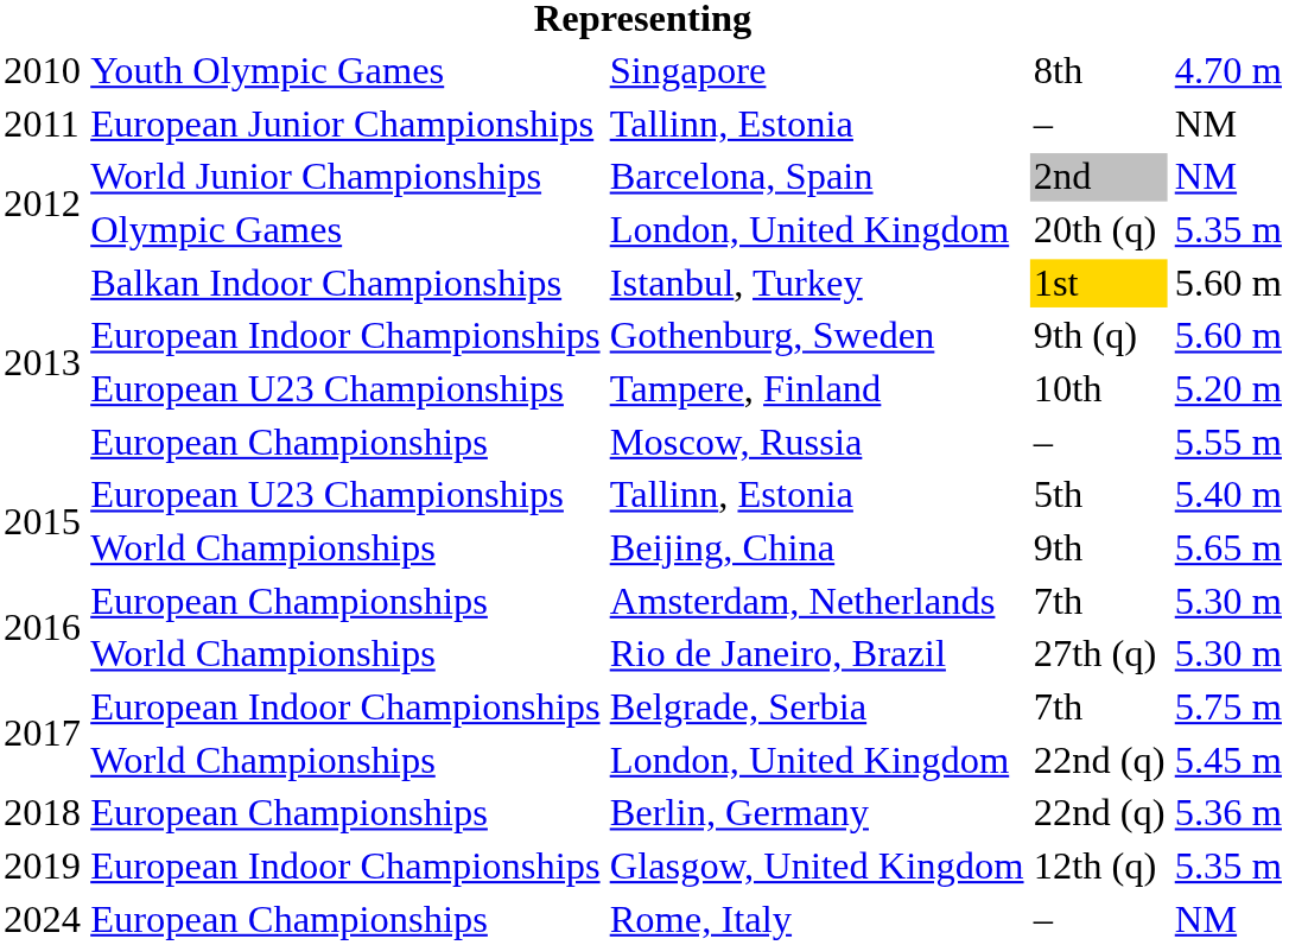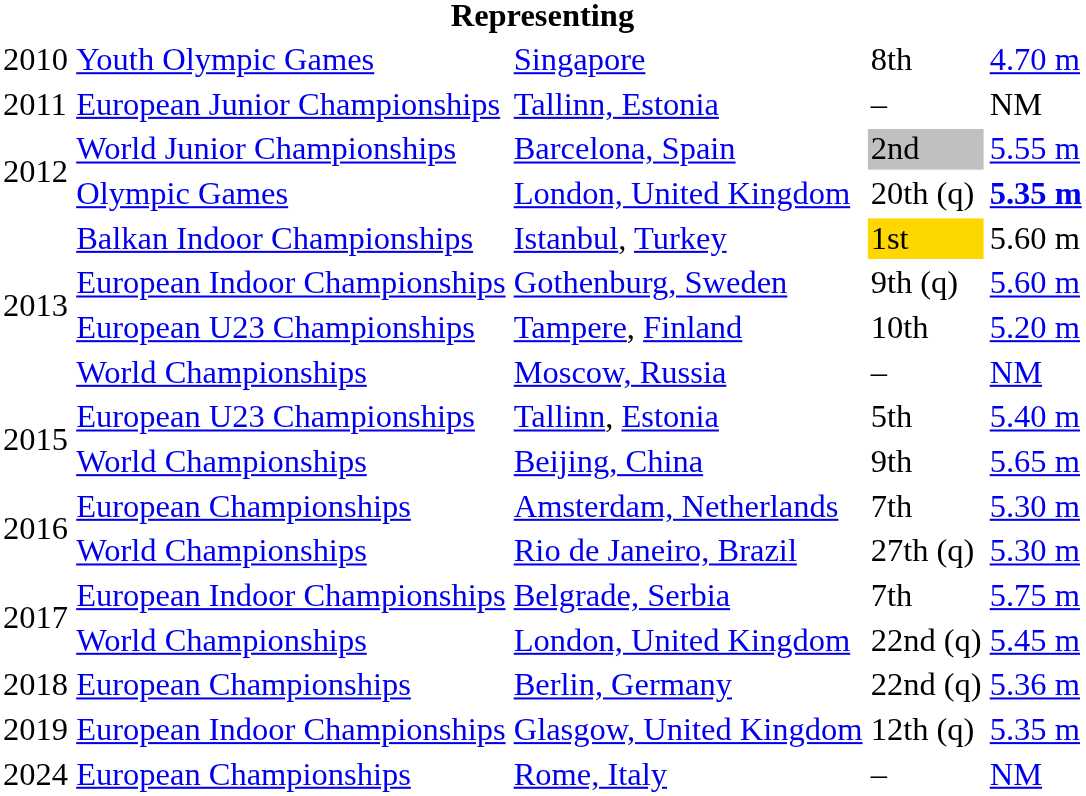 <table>
 <tr>
 <th colspan="5">Representing </th>
 </tr>
 <tr>
 <td>2010</td>
 <td><a href='#'>Youth Olympic Games</a></td>
 <td><a href='#'>Singapore</a></td>
 <td>8th</td>
 <td><a href='#'>4.70 m</a></td>
 </tr>
 <tr>
 <td>2011</td>
 <td><a href='#'>European Junior Championships</a></td>
 <td><a href='#'>Tallinn, Estonia</a></td>
 <td>–</td>
 <td>NM</td>
 </tr>
 <tr>
 <td rowspan=2>2012</td>
 <td><a href='#'>World Junior Championships</a></td>
 <td><a href='#'>Barcelona, Spain</a></td>
 <td bgcolor=silver>2nd</td>
-<td><a href='#'>NM</a></td>
+<td><a href='#'>5.55 m</a></td>
 </tr>
 <tr>
 <td><a href='#'>Olympic Games</a></td>
 <td><a href='#'>London, United Kingdom</a></td>
 <td>20th (q)</td>
-<td><a href='#'>5.35 m</a></td>
+<td><strong><a href='#'>5.35 m</a></strong></td>
 </tr>
 <tr>
 <td rowspan=4>2013</td>
 <td><a href='#'>Balkan Indoor Championships</a></td>
 <td><a href='#'>Istanbul</a>, <a href='#'>Turkey</a></td>
 <td bgcolor=gold>1st</td>
 <td>5.60 m</td>
 </tr>
 <tr>
 <td><a href='#'>European Indoor Championships</a></td>
 <td><a href='#'>Gothenburg, Sweden</a></td>
 <td>9th (q)</td>
 <td><a href='#'>5.60 m</a></td>
 </tr>
 <tr>
 <td><a href='#'>European U23 Championships</a></td>
 <td><a href='#'>Tampere</a>, <a href='#'>Finland</a></td>
 <td>10th</td>
 <td><a href='#'>5.20 m</a></td>
 </tr>
 <tr>
-<td><a href='#'>European Championships</a></td>
+<td><a href='#'>World Championships</a></td>
 <td><a href='#'>Moscow, Russia</a></td>
 <td>–</td>
-<td><a href='#'>5.55 m</a></td>
+<td><a href='#'>NM</a></td>
 </tr>
 <tr>
 <td rowspan=2>2015</td>
 <td><a href='#'>European U23 Championships</a></td>
 <td><a href='#'>Tallinn</a>, <a href='#'>Estonia</a></td>
 <td>5th</td>
 <td><a href='#'>5.40 m</a></td>
 </tr>
 <tr>
 <td><a href='#'>World Championships</a></td>
 <td><a href='#'>Beijing, China</a></td>
 <td>9th</td>
 <td><a href='#'>5.65 m</a></td>
 </tr>
 <tr>
 <td rowspan=2>2016</td>
 <td><a href='#'>European Championships</a></td>
 <td><a href='#'>Amsterdam, Netherlands</a></td>
 <td>7th</td>
 <td><a href='#'>5.30 m</a></td>
 </tr>
 <tr>
 <td><a href='#'>World Championships</a></td>
 <td><a href='#'>Rio de Janeiro, Brazil</a></td>
 <td>27th (q)</td>
 <td><a href='#'>5.30 m</a></td>
 </tr>
 <tr>
 <td rowspan=2>2017</td>
 <td><a href='#'>European Indoor Championships</a></td>
 <td><a href='#'>Belgrade, Serbia</a></td>
 <td>7th</td>
 <td><a href='#'>5.75 m</a></td>
 </tr>
 <tr>
 <td><a href='#'>World Championships</a></td>
 <td><a href='#'>London, United Kingdom</a></td>
 <td>22nd (q)</td>
 <td><a href='#'>5.45 m</a></td>
 </tr>
 <tr>
 <td>2018</td>
 <td><a href='#'>European Championships</a></td>
 <td><a href='#'>Berlin, Germany</a></td>
 <td>22nd (q)</td>
 <td><a href='#'>5.36 m</a></td>
 </tr>
 <tr>
 <td>2019</td>
 <td><a href='#'>European Indoor Championships</a></td>
 <td><a href='#'>Glasgow, United Kingdom</a></td>
 <td>12th (q)</td>
 <td><a href='#'>5.35 m</a></td>
 </tr>
 <tr>
 <td>2024</td>
 <td><a href='#'>European Championships</a></td>
 <td><a href='#'>Rome, Italy</a></td>
 <td>–</td>
 <td><a href='#'>NM</a></td>
 </tr>
 </table>
